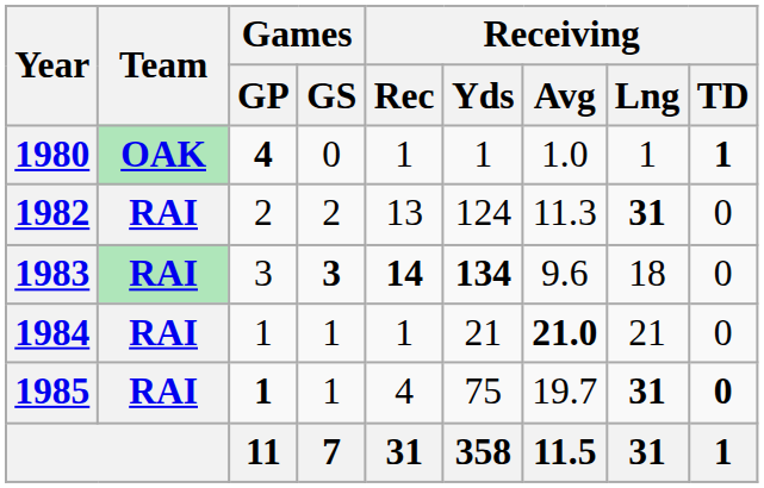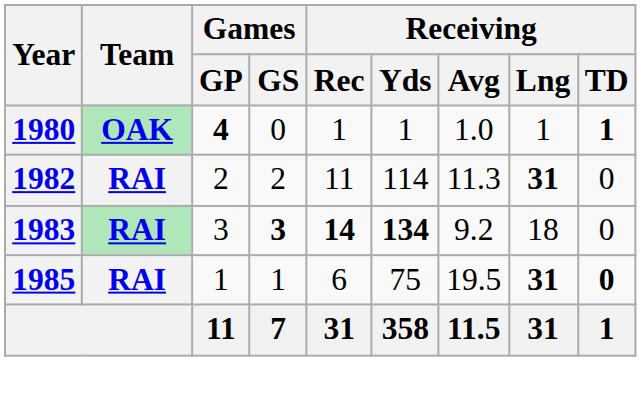 <table class="wikitable" style="text-align:center">
 <tr>
 <th rowspan="2">Year</th>
 <th rowspan="2">Team</th>
 <th colspan="2">Games</th>
 <th colspan="5">Receiving</th>
 </tr>
 <tr>
 <th>GP</th>
 <th>GS</th>
 <th>Rec</th>
 <th>Yds</th>
 <th>Avg</th>
 <th>Lng</th>
 <th>TD</th>
 </tr>
 <tr>
 <th><a href='#'>1980</a></th>
 <th style="background:#afe6ba; width:3em;"><a href='#'>OAK</a></th>
 <td><strong>4</strong></td>
 <td>0</td>
 <td>1</td>
 <td>1</td>
 <td>1.0</td>
 <td>1</td>
 <td><strong>1</strong></td>
 </tr>
 <tr>
 <th><a href='#'>1982</a></th>
 <th><a href='#'>RAI</a></th>
 <td>2</td>
 <td>2</td>
-<td>13</td>
-<td>124</td>
+<td>11</td>
+<td>114</td>
 <td>11.3</td>
 <td><strong>31</strong></td>
 <td>0</td>
 </tr>
 <tr>
 <th><a href='#'>1983</a></th>
 <th style="background:#afe6ba; width:3em;"><a href='#'>RAI</a></th>
 <td>3</td>
 <td><strong>3</strong></td>
 <td><strong>14</strong></td>
 <td><strong>134</strong></td>
-<td>9.6</td>
+<td>9.2</td>
 <td>18</td>
-<td>0</td>
-</tr>
-<tr>
-<th><a href='#'>1984</a></th>
-<th><a href='#'>RAI</a></th>
-<td>1</td>
-<td>1</td>
-<td>1</td>
-<td>21</td>
-<td><strong>21.0</strong></td>
-<td>21</td>
 <td>0</td>
 </tr>
 <tr>
 <th><a href='#'>1985</a></th>
 <th><a href='#'>RAI</a></th>
-<td><strong>1</strong></td>
 <td>1</td>
-<td>4</td>
+<td>1</td>
+<td>6</td>
 <td>75</td>
-<td>19.7</td>
+<td>19.5</td>
 <td><strong>31</strong></td>
 <td><strong>0</strong></td>
 </tr>
 <tr>
 <th colspan="2"></th>
 <th>11</th>
 <th>7</th>
 <th>31</th>
 <th>358</th>
 <th>11.5</th>
 <th>31</th>
 <th>1</th>
 </tr>
 </table>
